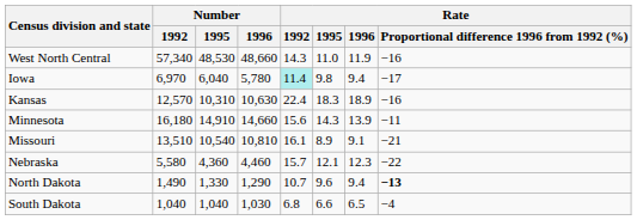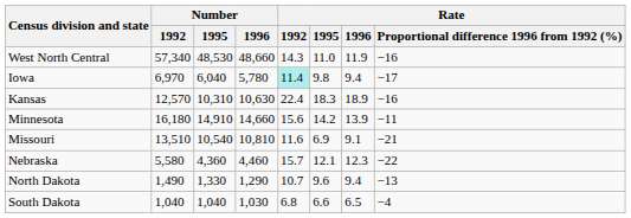 <table class="wikitable">
 <tr>
 <th rowspan="2">Census division and state</th>
 <th colspan="3">Number</th>
 <th colspan="4">Rate</th>
 </tr>
 <tr>
 <th>1992</th>
 <th>1995</th>
 <th>1996</th>
 <th>1992</th>
 <th>1995</th>
 <th>1996</th>
 <th>Proportional difference 1996 from 1992 (%)</th>
 </tr>
 <tr>
 <td>West North Central</td>
 <td>57,340</td>
 <td>48,530</td>
 <td>48,660</td>
 <td>14.3</td>
 <td>11.0</td>
 <td>11.9</td>
 <td>−16</td>
 </tr>
 <tr>
 <td>Iowa</td>
 <td>6,970</td>
 <td>6,040</td>
 <td>5,780</td>
 <td style="background: paleturquoise;">11.4</td>
 <td>9.8</td>
 <td>9.4</td>
 <td>−17</td>
 </tr>
 <tr>
 <td>Kansas</td>
 <td>12,570</td>
 <td>10,310</td>
 <td>10,630</td>
 <td>22.4</td>
 <td>18.3</td>
 <td>18.9</td>
 <td>−16</td>
 </tr>
 <tr>
 <td>Minnesota</td>
 <td>16,180</td>
 <td>14,910</td>
 <td>14,660</td>
 <td>15.6</td>
-<td>14.3</td>
+<td>14.2</td>
 <td>13.9</td>
 <td>−11</td>
 </tr>
 <tr>
 <td>Missouri</td>
 <td>13,510</td>
 <td>10,540</td>
 <td>10,810</td>
-<td>16.1</td>
-<td>8.9</td>
+<td>11.6</td>
+<td>6.9</td>
 <td>9.1</td>
 <td>−21</td>
 </tr>
 <tr>
 <td>Nebraska</td>
 <td>5,580</td>
 <td>4,360</td>
 <td>4,460</td>
 <td>15.7</td>
 <td>12.1</td>
 <td>12.3</td>
 <td>−22</td>
 </tr>
 <tr>
 <td>North Dakota</td>
 <td>1,490</td>
 <td>1,330</td>
 <td>1,290</td>
 <td>10.7</td>
 <td>9.6</td>
 <td>9.4</td>
-<td><strong>−13</strong></td>
+<td>−13</td>
 </tr>
 <tr>
 <td>South Dakota</td>
 <td>1,040</td>
 <td>1,040</td>
 <td>1,030</td>
 <td>6.8</td>
 <td>6.6</td>
 <td>6.5</td>
 <td>−4</td>
 </tr>
 </table>
